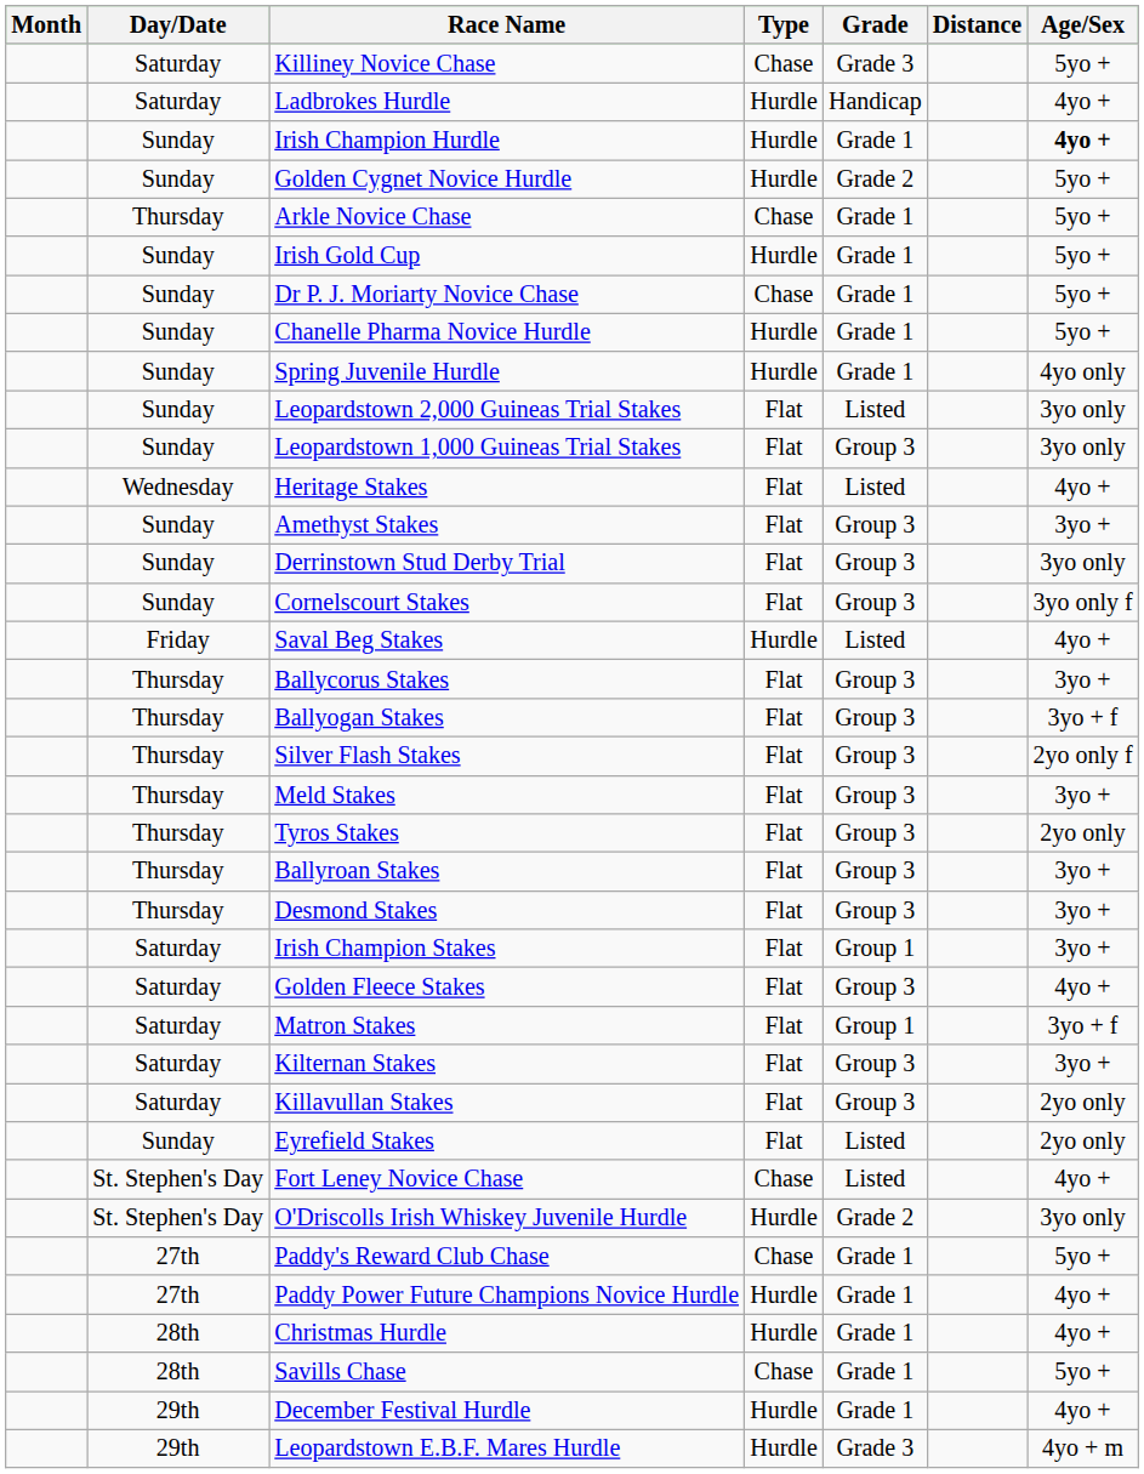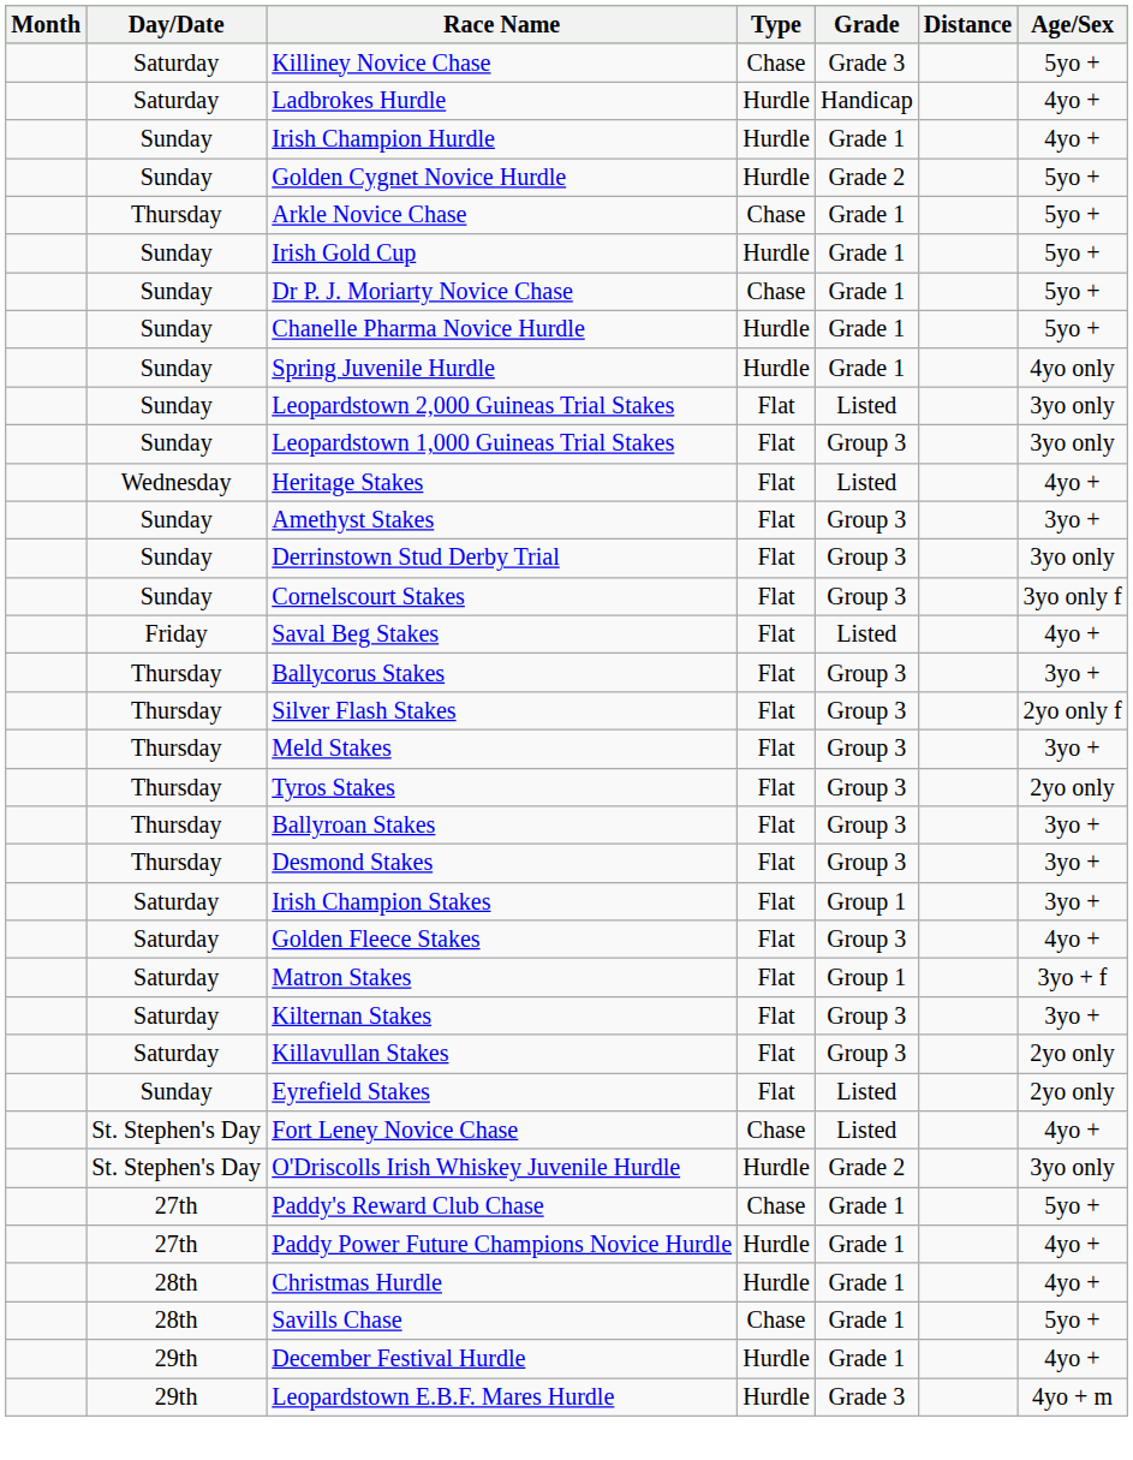 <table class="wikitable sortable">
 <tr bgcolor="#77dd77">
 <th>Month</th>
 <th>Day/Date</th>
 <th>Race Name</th>
 <th>Type</th>
 <th>Grade</th>
 <th>Distance</th>
 <th>Age/Sex</th>
 </tr>
 <tr>
 <td style="text-align:center"></td>
 <td style="text-align:center">Saturday</td>
 <td><a href='#'>Killiney Novice Chase</a></td>
 <td style="text-align:center">Chase</td>
 <td style="text-align:center">Grade 3</td>
 <td style="text-align:center"></td>
 <td style="text-align:center">5yo +</td>
 </tr>
 <tr>
 <td style="text-align:center"></td>
 <td style="text-align:center">Saturday</td>
 <td><a href='#'>Ladbrokes Hurdle</a></td>
 <td style="text-align:center">Hurdle</td>
 <td style="text-align:center">Handicap</td>
 <td style="text-align:center"></td>
 <td style="text-align:center">4yo +</td>
 </tr>
 <tr>
 <td style="text-align:center"></td>
 <td style="text-align:center">Sunday</td>
 <td><a href='#'>Irish Champion Hurdle</a></td>
 <td style="text-align:center">Hurdle</td>
 <td style="text-align:center">Grade 1</td>
 <td style="text-align:center"></td>
-<td style="text-align:center"><strong>4yo +</strong></td>
+<td style="text-align:center">4yo +</td>
 </tr>
 <tr>
 <td style="text-align:center"></td>
 <td style="text-align:center">Sunday</td>
 <td><a href='#'>Golden Cygnet Novice Hurdle</a></td>
 <td style="text-align:center">Hurdle</td>
 <td style="text-align:center">Grade 2</td>
 <td style="text-align:center"></td>
 <td style="text-align:center">5yo +</td>
 </tr>
 <tr>
 <td style="text-align:center"></td>
 <td style="text-align:center">Thursday</td>
 <td><a href='#'>Arkle Novice Chase</a></td>
 <td style="text-align:center">Chase</td>
 <td style="text-align:center">Grade 1</td>
 <td style="text-align:center"></td>
 <td style="text-align:center">5yo +</td>
 </tr>
 <tr>
 <td style="text-align:center"></td>
 <td style="text-align:center">Sunday</td>
 <td><a href='#'>Irish Gold Cup</a></td>
 <td style="text-align:center">Hurdle</td>
 <td style="text-align:center">Grade 1</td>
 <td style="text-align:center"></td>
 <td style="text-align:center">5yo +</td>
 </tr>
 <tr>
 <td style="text-align:center"></td>
 <td style="text-align:center">Sunday</td>
 <td><a href='#'>Dr P. J. Moriarty Novice Chase</a></td>
 <td style="text-align:center">Chase</td>
 <td style="text-align:center">Grade 1</td>
 <td style="text-align:center"></td>
 <td style="text-align:center">5yo +</td>
 </tr>
 <tr>
 <td style="text-align:center"></td>
 <td style="text-align:center">Sunday</td>
 <td><a href='#'>Chanelle Pharma Novice Hurdle</a></td>
 <td style="text-align:center">Hurdle</td>
 <td style="text-align:center">Grade 1</td>
 <td style="text-align:center"></td>
 <td style="text-align:center">5yo +</td>
 </tr>
 <tr>
 <td style="text-align:center"></td>
 <td style="text-align:center">Sunday</td>
 <td><a href='#'>Spring Juvenile Hurdle</a></td>
 <td style="text-align:center">Hurdle</td>
 <td style="text-align:center">Grade 1</td>
 <td style="text-align:center"></td>
 <td style="text-align:center">4yo only</td>
 </tr>
 <tr>
 <td style="text-align:center"></td>
 <td style="text-align:center">Sunday</td>
 <td><a href='#'>Leopardstown 2,000 Guineas Trial Stakes</a></td>
 <td style="text-align:center">Flat</td>
 <td style="text-align:center">Listed</td>
 <td style="text-align:center"></td>
 <td style="text-align:center">3yo only</td>
 </tr>
 <tr>
 <td style="text-align:center"></td>
 <td style="text-align:center">Sunday</td>
 <td><a href='#'>Leopardstown 1,000 Guineas Trial Stakes</a></td>
 <td style="text-align:center">Flat</td>
 <td style="text-align:center">Group 3</td>
 <td style="text-align:center"></td>
 <td style="text-align:center">3yo only</td>
 </tr>
 <tr>
 <td style="text-align:center"></td>
 <td style="text-align:center">Wednesday</td>
 <td><a href='#'>Heritage Stakes</a></td>
 <td style="text-align:center">Flat</td>
 <td style="text-align:center">Listed</td>
 <td style="text-align:center"></td>
 <td style="text-align:center">4yo +</td>
 </tr>
 <tr>
 <td style="text-align:center"></td>
 <td style="text-align:center">Sunday</td>
 <td><a href='#'>Amethyst Stakes</a></td>
 <td style="text-align:center">Flat</td>
 <td style="text-align:center">Group 3</td>
 <td style="text-align:center"></td>
 <td style="text-align:center">3yo +</td>
 </tr>
 <tr>
 <td style="text-align:center"></td>
 <td style="text-align:center">Sunday</td>
 <td><a href='#'>Derrinstown Stud Derby Trial</a></td>
 <td style="text-align:center">Flat</td>
 <td style="text-align:center">Group 3</td>
 <td style="text-align:center"></td>
 <td style="text-align:center">3yo only</td>
 </tr>
 <tr>
 <td style="text-align:center"></td>
 <td style="text-align:center">Sunday</td>
 <td><a href='#'>Cornelscourt Stakes</a></td>
 <td style="text-align:center">Flat</td>
 <td style="text-align:center">Group 3</td>
 <td style="text-align:center"></td>
 <td style="text-align:center">3yo only f</td>
 </tr>
 <tr>
 <td style="text-align:center"></td>
 <td style="text-align:center">Friday</td>
 <td><a href='#'>Saval Beg Stakes</a></td>
-<td style="text-align:center">Hurdle</td>
+<td style="text-align:center">Flat</td>
 <td style="text-align:center">Listed</td>
 <td style="text-align:center"></td>
 <td style="text-align:center">4yo +</td>
 </tr>
 <tr>
 <td style="text-align:center"></td>
 <td style="text-align:center">Thursday</td>
 <td><a href='#'>Ballycorus Stakes</a></td>
 <td style="text-align:center">Flat</td>
 <td style="text-align:center">Group 3</td>
 <td style="text-align:center"></td>
 <td style="text-align:center">3yo +</td>
-</tr>
-<tr>
-<td style="text-align:center"></td>
-<td style="text-align:center">Thursday</td>
-<td><a href='#'>Ballyogan Stakes</a></td>
-<td style="text-align:center">Flat</td>
-<td style="text-align:center">Group 3</td>
-<td style="text-align:center"></td>
-<td style="text-align:center">3yo + f</td>
 </tr>
 <tr>
 <td style="text-align:center"></td>
 <td style="text-align:center">Thursday</td>
 <td><a href='#'>Silver Flash Stakes</a></td>
 <td style="text-align:center">Flat</td>
 <td style="text-align:center">Group 3</td>
 <td style="text-align:center"></td>
 <td style="text-align:center">2yo only f</td>
 </tr>
 <tr>
 <td style="text-align:center"></td>
 <td style="text-align:center">Thursday</td>
 <td><a href='#'>Meld Stakes</a></td>
 <td style="text-align:center">Flat</td>
 <td style="text-align:center">Group 3</td>
 <td style="text-align:center"></td>
 <td style="text-align:center">3yo +</td>
 </tr>
 <tr>
 <td style="text-align:center"></td>
 <td style="text-align:center">Thursday</td>
 <td><a href='#'>Tyros Stakes</a></td>
 <td style="text-align:center">Flat</td>
 <td style="text-align:center">Group 3</td>
 <td style="text-align:center"></td>
 <td style="text-align:center">2yo only</td>
 </tr>
 <tr>
 <td style="text-align:center"></td>
 <td style="text-align:center">Thursday</td>
 <td><a href='#'>Ballyroan Stakes</a></td>
 <td style="text-align:center">Flat</td>
 <td style="text-align:center">Group 3</td>
 <td style="text-align:center"></td>
 <td style="text-align:center">3yo +</td>
 </tr>
 <tr>
 <td style="text-align:center"></td>
 <td style="text-align:center">Thursday</td>
 <td><a href='#'>Desmond Stakes</a></td>
 <td style="text-align:center">Flat</td>
 <td style="text-align:center">Group 3</td>
 <td style="text-align:center"></td>
 <td style="text-align:center">3yo +</td>
 </tr>
 <tr>
 <td style="text-align:center"></td>
 <td style="text-align:center">Saturday</td>
 <td><a href='#'>Irish Champion Stakes</a></td>
 <td style="text-align:center">Flat</td>
 <td style="text-align:center">Group 1</td>
 <td style="text-align:center"></td>
 <td style="text-align:center">3yo +</td>
 </tr>
 <tr>
 <td style="text-align:center"></td>
 <td style="text-align:center">Saturday</td>
 <td><a href='#'>Golden Fleece Stakes</a></td>
 <td style="text-align:center">Flat</td>
 <td style="text-align:center">Group 3</td>
 <td style="text-align:center"></td>
 <td style="text-align:center">4yo +</td>
 </tr>
 <tr>
 <td style="text-align:center"></td>
 <td style="text-align:center">Saturday</td>
 <td><a href='#'>Matron Stakes</a></td>
 <td style="text-align:center">Flat</td>
 <td style="text-align:center">Group 1</td>
 <td style="text-align:center"></td>
 <td style="text-align:center">3yo + f</td>
 </tr>
 <tr>
 <td style="text-align:center"></td>
 <td style="text-align:center">Saturday</td>
 <td><a href='#'>Kilternan Stakes</a></td>
 <td style="text-align:center">Flat</td>
 <td style="text-align:center">Group 3</td>
 <td style="text-align:center"></td>
 <td style="text-align:center">3yo +</td>
 </tr>
 <tr>
 <td style="text-align:center"></td>
 <td style="text-align:center">Saturday</td>
 <td><a href='#'>Killavullan Stakes</a></td>
 <td style="text-align:center">Flat</td>
 <td style="text-align:center">Group 3</td>
 <td style="text-align:center"></td>
 <td style="text-align:center">2yo only</td>
 </tr>
 <tr>
 <td style="text-align:center"></td>
 <td style="text-align:center">Sunday</td>
 <td><a href='#'>Eyrefield Stakes</a></td>
 <td style="text-align:center">Flat</td>
 <td style="text-align:center">Listed</td>
 <td style="text-align:center"></td>
 <td style="text-align:center">2yo only</td>
 </tr>
 <tr>
 <td style="text-align:center"></td>
 <td style="text-align:center">St. Stephen's Day</td>
 <td><a href='#'>Fort Leney Novice Chase</a></td>
 <td style="text-align:center">Chase</td>
 <td style="text-align:center">Listed</td>
 <td style="text-align:center"></td>
 <td style="text-align:center">4yo +</td>
 </tr>
 <tr>
 <td style="text-align:center"></td>
 <td style="text-align:center">St. Stephen's Day</td>
 <td><a href='#'>O'Driscolls Irish Whiskey Juvenile Hurdle</a></td>
 <td style="text-align:center">Hurdle</td>
 <td style="text-align:center">Grade 2</td>
 <td style="text-align:center"></td>
 <td style="text-align:center">3yo only</td>
 </tr>
 <tr>
 <td style="text-align:center"></td>
 <td style="text-align:center">27th</td>
 <td><a href='#'>Paddy's Reward Club Chase</a></td>
 <td style="text-align:center">Chase</td>
 <td style="text-align:center">Grade 1</td>
 <td style="text-align:center"></td>
 <td style="text-align:center">5yo +</td>
 </tr>
 <tr>
 <td style="text-align:center"></td>
 <td style="text-align:center">27th</td>
 <td><a href='#'>Paddy Power Future Champions Novice Hurdle</a></td>
 <td style="text-align:center">Hurdle</td>
 <td style="text-align:center">Grade 1</td>
 <td style="text-align:center"></td>
 <td style="text-align:center">4yo +</td>
 </tr>
 <tr>
 <td style="text-align:center"></td>
 <td style="text-align:center">28th</td>
 <td><a href='#'>Christmas Hurdle</a></td>
 <td style="text-align:center">Hurdle</td>
 <td style="text-align:center">Grade 1</td>
 <td style="text-align:center"></td>
 <td style="text-align:center">4yo +</td>
 </tr>
 <tr>
 <td style="text-align:center"></td>
 <td style="text-align:center">28th</td>
 <td><a href='#'>Savills Chase</a></td>
 <td style="text-align:center">Chase</td>
 <td style="text-align:center">Grade 1</td>
 <td style="text-align:center"></td>
 <td style="text-align:center">5yo +</td>
 </tr>
 <tr>
 <td style="text-align:center"></td>
 <td style="text-align:center">29th</td>
 <td><a href='#'>December Festival Hurdle</a></td>
 <td style="text-align:center">Hurdle</td>
 <td style="text-align:center">Grade 1</td>
 <td style="text-align:center"></td>
 <td style="text-align:center">4yo +</td>
 </tr>
 <tr>
 <td style="text-align:center"></td>
 <td style="text-align:center">29th</td>
 <td><a href='#'>Leopardstown E.B.F. Mares Hurdle</a></td>
 <td style="text-align:center">Hurdle</td>
 <td style="text-align:center">Grade 3</td>
 <td style="text-align:center"></td>
 <td style="text-align:center">4yo + m</td>
 </tr>
 </table>
